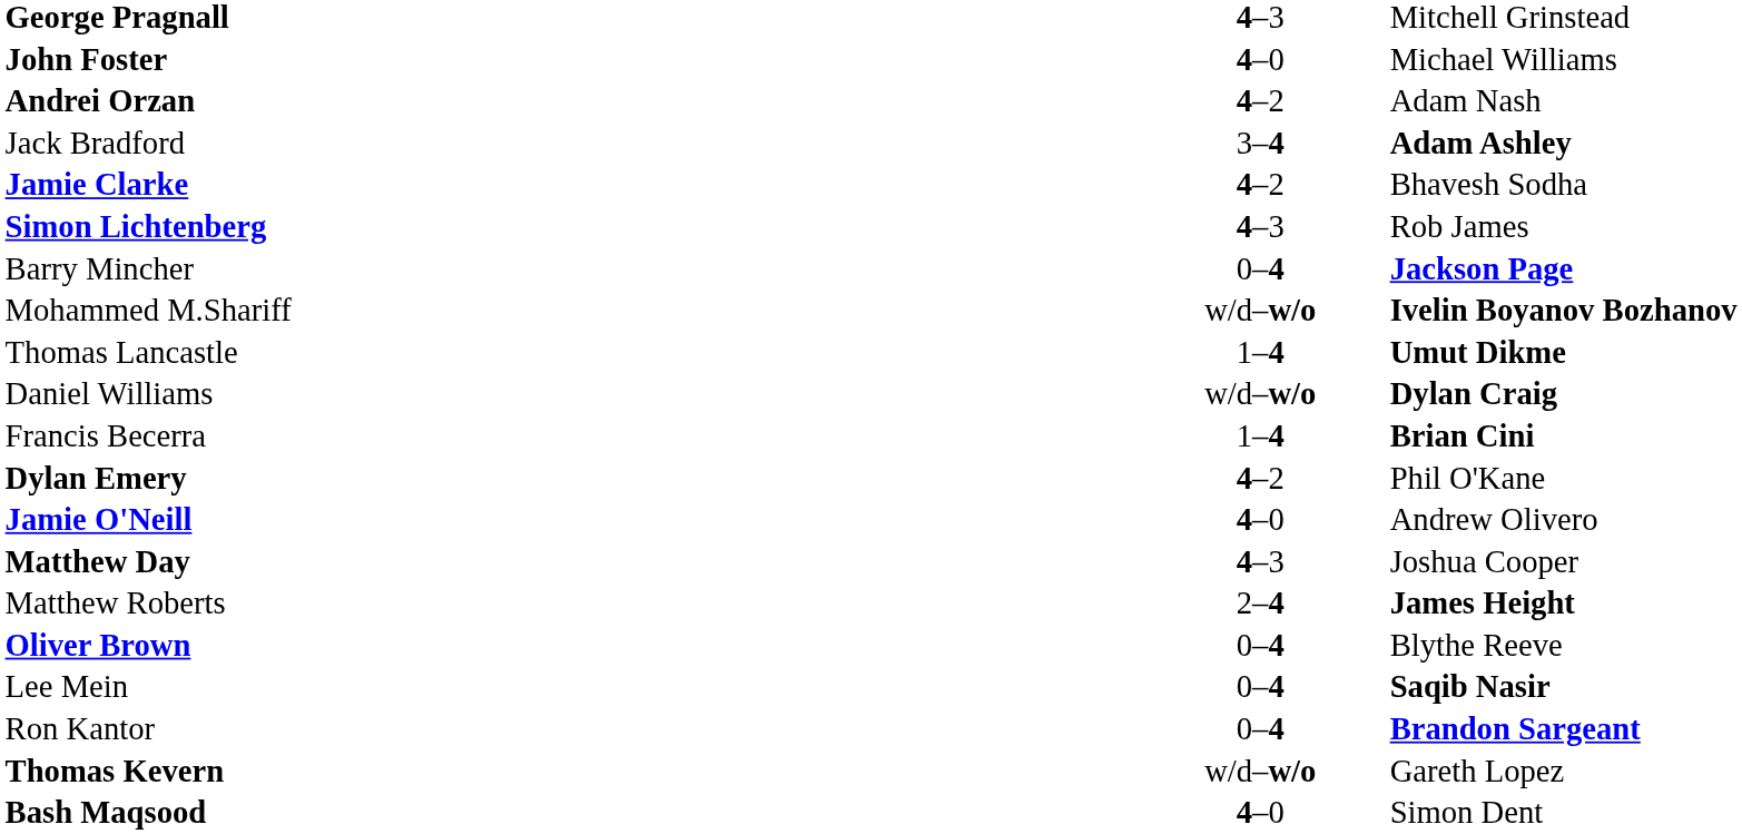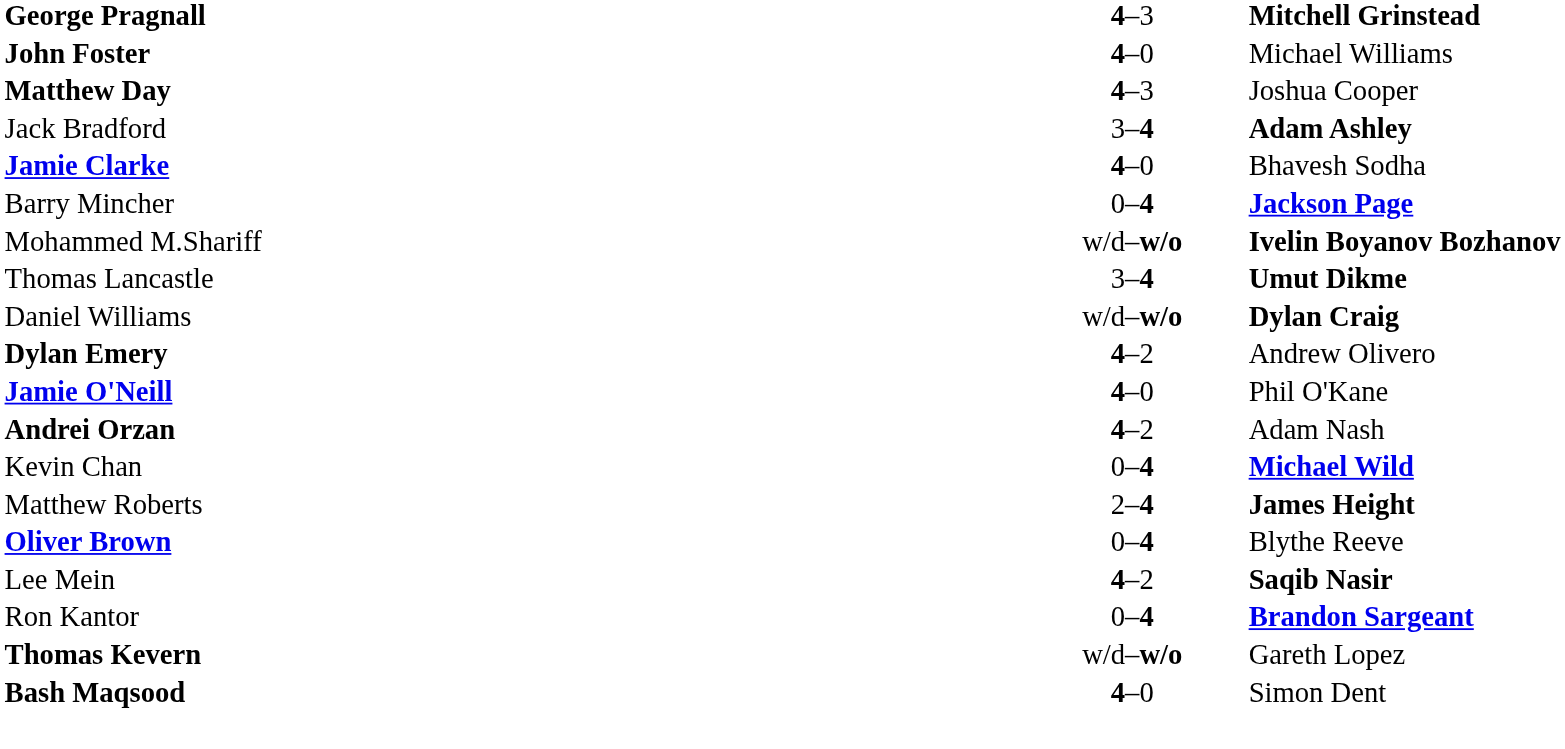 <table width="100%" cellspacing="1">
 <tr>
 <th width=45%></th>
 <th width=10%></th>
 <th width=45%></th>
 </tr>
 <tr>
 <td> <strong>George Pragnall</strong></td>
 <td align="center"><strong>4</strong>–3</td>
-<td> Mitchell Grinstead</td>
+<td><strong> Mitchell Grinstead</strong></td>
 </tr>
 <tr>
 <td> <strong>John Foster</strong></td>
 <td align="center"><strong>4</strong>–0</td>
 <td> Michael Williams</td>
 </tr>
 <tr>
-<td> <strong>Andrei Orzan</strong></td>
-<td align="center"><strong>4</strong>–2</td>
-<td> Adam Nash</td>
+<td> <strong>Matthew Day</strong></td>
+<td align="center"><strong>4</strong>–3</td>
+<td> Joshua Cooper</td>
 </tr>
 <tr>
 <td> Jack Bradford</td>
 <td align="center">3–<strong>4</strong></td>
 <td> <strong>Adam Ashley</strong></td>
 </tr>
 <tr>
 <td> <strong><a href='#'>Jamie Clarke</a></strong></td>
-<td align="center"><strong>4</strong>–2</td>
+<td align="center"><strong>4</strong>–0</td>
 <td> Bhavesh Sodha</td>
-</tr>
-<tr>
-<td> <strong><a href='#'>Simon Lichtenberg</a></strong></td>
-<td align="center"><strong>4</strong>–3</td>
-<td> Rob James</td>
 </tr>
 <tr>
 <td> Barry Mincher</td>
 <td align="center">0–<strong>4</strong></td>
 <td> <strong><a href='#'>Jackson Page</a></strong></td>
 </tr>
 <tr>
 <td> Mohammed M.Shariff</td>
 <td align="center">w/d–<strong>w/o</strong></td>
 <td> <strong>Ivelin Boyanov Bozhanov</strong></td>
 </tr>
 <tr>
 <td> Thomas Lancastle</td>
-<td align="center">1–<strong>4</strong></td>
+<td align="center">3–<strong>4</strong></td>
 <td> <strong>Umut Dikme</strong></td>
 </tr>
 <tr>
 <td> Daniel Williams</td>
 <td align="center">w/d–<strong>w/o</strong></td>
 <td> <strong>Dylan Craig</strong></td>
 </tr>
 <tr>
-<td> Francis Becerra</td>
-<td align="center">1–<strong>4</strong></td>
-<td> <strong>Brian Cini</strong></td>
-</tr>
-<tr>
 <td> <strong>Dylan Emery</strong></td>
 <td align="center"><strong>4</strong>–2</td>
-<td> Phil O'Kane</td>
+<td> Andrew Olivero</td>
 </tr>
 <tr>
 <td> <strong><a href='#'>Jamie O'Neill</a></strong></td>
 <td align="center"><strong>4</strong>–0</td>
-<td> Andrew Olivero</td>
+<td> Phil O'Kane</td>
 </tr>
 <tr>
-<td> <strong>Matthew Day</strong></td>
-<td align="center"><strong>4</strong>–3</td>
-<td> Joshua Cooper</td>
+<td> <strong>Andrei Orzan</strong></td>
+<td align="center"><strong>4</strong>–2</td>
+<td> Adam Nash</td>
+</tr>
+<tr>
+<td> Kevin Chan</td>
+<td align="center">0–<strong>4</strong></td>
+<td> <strong><a href='#'>Michael Wild</a></strong></td>
 </tr>
 <tr>
 <td> Matthew Roberts</td>
 <td align="center">2–<strong>4</strong></td>
 <td> <strong>James Height</strong></td>
 </tr>
 <tr>
 <td> <strong><a href='#'>Oliver Brown</a></strong></td>
 <td align="center">0–<strong>4</strong></td>
 <td> Blythe Reeve</td>
 </tr>
 <tr>
 <td> Lee Mein</td>
-<td align="center">0–<strong>4</strong></td>
+<td align="center"><strong>4</strong>–2</td>
 <td> <strong>Saqib Nasir</strong></td>
 </tr>
 <tr>
 <td> Ron Kantor</td>
 <td align="center">0–<strong>4</strong></td>
 <td> <strong><a href='#'>Brandon Sargeant</a></strong></td>
 </tr>
 <tr>
 <td> <strong>Thomas Kevern</strong></td>
 <td align="center">w/d–<strong>w/o</strong></td>
 <td> Gareth Lopez</td>
 </tr>
 <tr>
 <td> <strong>Bash Maqsood</strong></td>
 <td align="center"><strong>4</strong>–0</td>
 <td> Simon Dent</td>
 </tr>
 </table>
